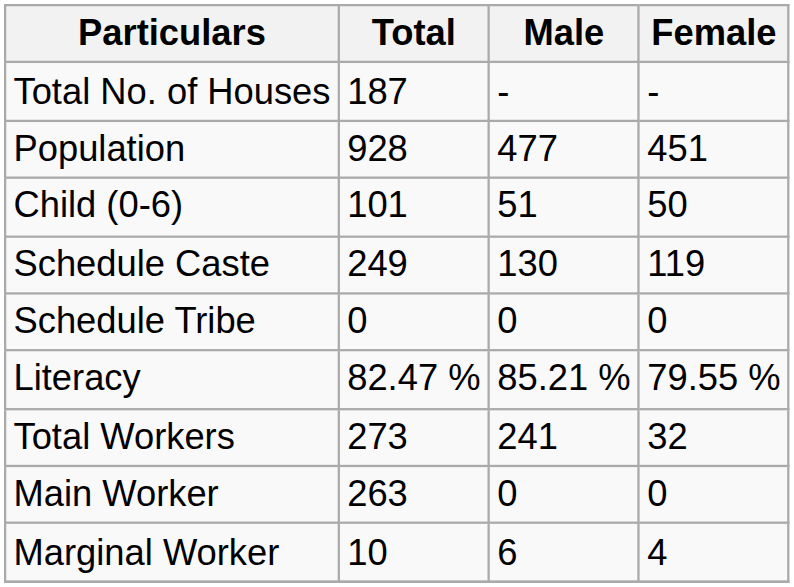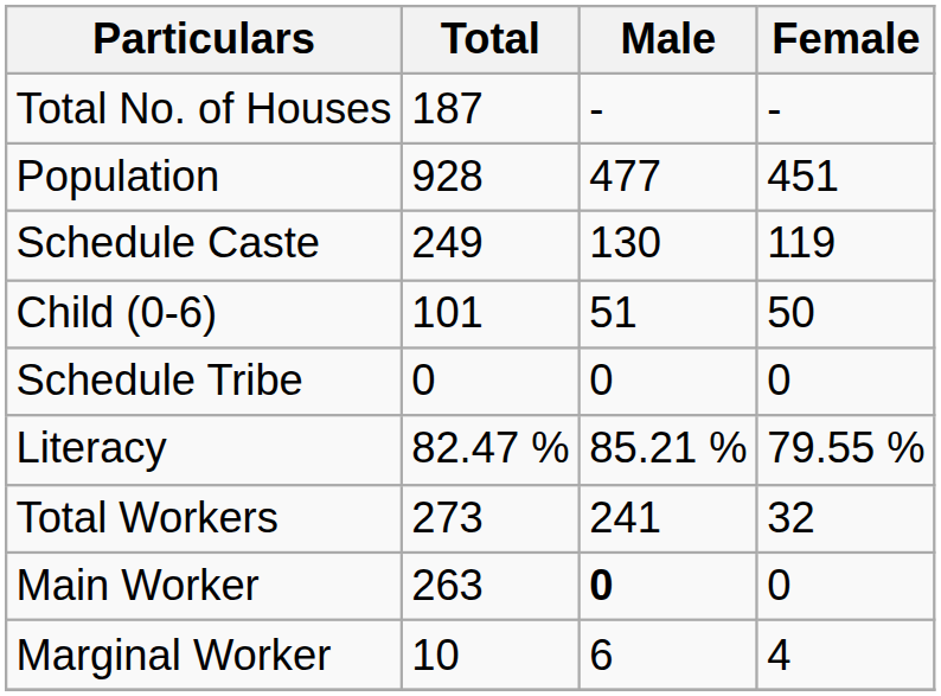 <table class="wikitable sortable">
 <tr>
 <th>Particulars</th>
 <th>Total</th>
 <th>Male</th>
 <th>Female</th>
 </tr>
 <tr>
 <td>Total No. of Houses</td>
 <td>187</td>
 <td>-</td>
 <td>-</td>
 </tr>
 <tr>
 <td>Population</td>
 <td>928</td>
 <td>477</td>
 <td>451</td>
 </tr>
 <tr>
+<td>Schedule Caste</td>
+<td>249</td>
+<td>130</td>
+<td>119</td>
+</tr>
+<tr>
 <td>Child (0-6)</td>
 <td>101</td>
 <td>51</td>
 <td>50</td>
-</tr>
-<tr>
-<td>Schedule Caste</td>
-<td>249</td>
-<td>130</td>
-<td>119</td>
 </tr>
 <tr>
 <td>Schedule Tribe</td>
 <td>0</td>
 <td>0</td>
 <td>0</td>
 </tr>
 <tr>
 <td>Literacy</td>
 <td>82.47 %</td>
 <td>85.21 %</td>
 <td>79.55 %</td>
 </tr>
 <tr>
 <td>Total Workers</td>
 <td>273</td>
 <td>241</td>
 <td>32</td>
 </tr>
 <tr>
 <td>Main Worker</td>
 <td>263</td>
-<td>0</td>
+<td><strong>0</strong></td>
 <td>0</td>
 </tr>
 <tr>
 <td>Marginal Worker</td>
 <td>10</td>
 <td>6</td>
 <td>4</td>
 </tr>
 <tr>
 </tr>
 </table>
